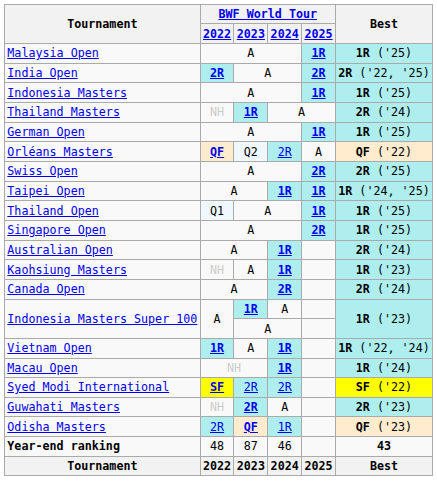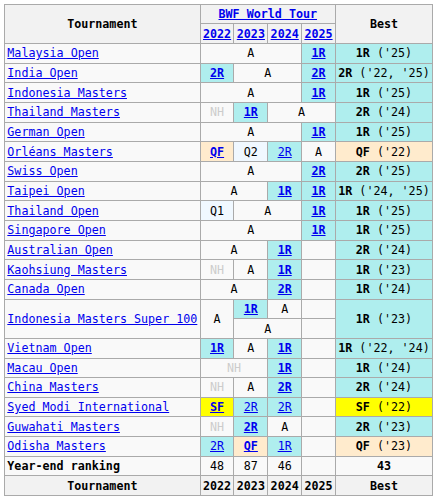 <table style='font-size: 90%; text-align:center;' class='wikitable'>
 <tr>
 <th rowspan="2">Tournament</th>
 <th colspan="4"><a href='#'>BWF World Tour</a></th>
 <th rowspan="2">Best</th>
 </tr>
 <tr>
 <th><a href='#'>2022</a></th>
 <th><a href='#'>2023</a></th>
 <th><a href='#'>2024</a></th>
 <th><a href='#'>2025</a></th>
 </tr>
 <tr>
 <td align=left><a href='#'>Malaysia Open</a></td>
 <td colspan="3">A</td>
 <td bgcolor=AFEEEE><strong><a href='#'>1R</a></strong></td>
 <td bgcolor=AFEEEE><strong>1R</strong> ('25)</td>
 </tr>
 <tr>
 <td align=left><a href='#'>India Open</a></td>
 <td bgcolor=AFEEEE><strong><a href='#'>2R</a></strong></td>
 <td colspan="2">A</td>
 <td bgcolor=AFEEEE><strong><a href='#'>2R</a></strong></td>
 <td bgcolor=AFEEEE><strong>2R</strong> ('22, '25)</td>
 </tr>
 <tr>
 <td align=left><a href='#'>Indonesia Masters</a></td>
 <td colspan="3">A</td>
 <td bgcolor=AFEEEE><strong><a href='#'>1R</a></strong></td>
 <td bgcolor=AFEEEE><strong>1R</strong> ('25)</td>
 </tr>
 <tr>
 <td align=left><a href='#'>Thailand Masters</a></td>
 <td colspan="1" style=color:#ccc>NH</td>
 <td bgcolor=AFEEEE><strong><a href='#'>1R</a></strong></td>
 <td colspan="2">A</td>
 <td bgcolor=AFEEEE><strong>2R</strong> ('24)</td>
 </tr>
 <tr>
 <td align=left><a href='#'>German Open</a></td>
 <td colspan="3">A</td>
 <td bgcolor=AFEEEE><strong><a href='#'>1R</a></strong></td>
 <td bgcolor=AFEEEE><strong>1R</strong> ('25)</td>
 </tr>
 <tr>
 <td align=left><a href='#'>Orléans Masters</a></td>
 <td bgcolor=FFEBCD><a href='#'><strong>QF</strong></a></td>
 <td 2023; bgcolor=f0f8ff>Q2</td>
 <td bgcolor=AFEEEE><a href='#'>2R</a></td>
 <td>A</td>
 <td bgcolor=FFEBCD><strong>QF</strong> ('22)</td>
 </tr>
 <tr>
 <td align=left><a href='#'>Swiss Open</a></td>
 <td colspan="3">A</td>
 <td bgcolor=AFEEEE><strong><a href='#'>2R</a></strong></td>
 <td bgcolor=AFEEEE><strong>2R</strong> ('25)</td>
 </tr>
 <tr>
 <td align=left><a href='#'>Taipei Open</a></td>
 <td colspan="2">A</td>
 <td bgcolor=AFEEEE><strong><a href='#'>1R</a></strong></td>
 <td bgcolor=AFEEEE><strong><a href='#'>1R</a></strong></td>
 <td bgcolor=AFEEEE><strong>1R</strong> ('24, '25)</td>
 </tr>
 <tr>
 <td align=left><a href='#'>Thailand Open</a></td>
 <td 2022; bgcolor=f0f8ff>Q1</td>
 <td colspan="2">A</td>
 <td bgcolor=AFEEEE><strong><a href='#'>1R</a></strong></td>
 <td bgcolor=AFEEEE><strong>1R</strong> ('25)</td>
 </tr>
 <tr>
 <td align=left><a href='#'>Singapore Open</a></td>
 <td colspan="3">A</td>
-<td bgcolor=AFEEEE><strong><a href='#'>2R</a></strong></td>
+<td bgcolor=AFEEEE><strong><a href='#'>1R</a></strong></td>
 <td bgcolor=AFEEEE><strong>1R</strong> ('25)</td>
 </tr>
 <tr>
 <td align=left><a href='#'>Australian Open</a></td>
 <td colspan="2">A</td>
 <td bgcolor=AFEEEE><a href='#'><strong>1R</strong></a></td>
 <td></td>
 <td bgcolor=AFEEEE><strong>2R</strong> ('24)</td>
 </tr>
 <tr>
 <td align=left><a href='#'>Kaohsiung Masters</a></td>
 <td style=color:#ccc>NH</td>
 <td>A</td>
 <td bgcolor=AFEEEE><strong><a href='#'>1R</a></strong></td>
 <td></td>
 <td bgcolor=AFEEEE><strong>1R</strong> ('23)</td>
 </tr>
 <tr>
 <td align=left><a href='#'>Canada Open</a></td>
 <td colspan="2">A</td>
 <td bgcolor=AFEEEE><strong><a href='#'>2R</a></strong></td>
 <td></td>
-<td bgcolor=AFEEEE><strong>2R</strong> ('24)</td>
+<td bgcolor=AFEEEE><strong>1R</strong> ('24)</td>
 </tr>
 <tr>
 <td rowspan="2" align=left><a href='#'>Indonesia Masters Super 100</a></td>
 <td rowspan="2">A</td>
 <td bgcolor=AFEEEE><strong><a href='#'>1R</a></strong></td>
 <td>A</td>
 <td></td>
 <td rowspan="2" bgcolor=AFEEEE><strong>1R</strong> ('23)</td>
 </tr>
 <tr>
 <td colspan="2">A</td>
 <td></td>
 </tr>
 <tr>
 <td align=left><a href='#'>Vietnam Open</a></td>
 <td bgcolor=AFEEEE><a href='#'><strong>1R</strong></a></td>
 <td>A</td>
 <td bgcolor=AFEEEE><a href='#'><strong>1R</strong></a></td>
 <td></td>
 <td bgcolor=AFEEEE><strong>1R</strong> ('22, '24)</td>
 </tr>
 <tr>
 <td align=left><a href='#'>Macau Open</a></td>
 <td colspan="2" style=color:#ccc>NH</td>
 <td bgcolor=AFEEEE><a href='#'><strong>1R</strong></a></td>
 <td></td>
 <td bgcolor=AFEEEE><strong>1R</strong> ('24)</td>
+</tr>
+<tr>
+<td align=left><a href='#'>China Masters</a></td>
+<td style=color:#ccc>NH</td>
+<td>A</td>
+<td bgcolor=AFEEEE><a href='#'><strong>2R</strong></a></td>
+<td></td>
+<td bgcolor=AFEEEE><strong>2R</strong> ('24)</td>
 </tr>
 <tr>
 <td align=left><a href='#'>Syed Modi International</a></td>
 <td bgcolor=ffff00><a href='#'><strong>SF</strong></a></td>
 <td bgcolor=AFEEEE><a href='#'>2R</a></td>
 <td bgcolor=AFEEEE><a href='#'>2R</a></td>
 <td></td>
 <td bgcolor=ffff00><strong>SF</strong> ('22)</td>
 </tr>
 <tr>
 <td align=left><a href='#'>Guwahati Masters</a></td>
 <td style=color:#ccc>NH</td>
 <td bgcolor=AFEEEE><a href='#'><strong>2R</strong></a></td>
 <td>A</td>
 <td></td>
 <td bgcolor=AFEEEE><strong>2R</strong> ('23)</td>
 </tr>
 <tr>
 <td align=left><a href='#'>Odisha Masters</a></td>
 <td bgcolor=AFEEEE><a href='#'>2R</a></td>
 <td bgcolor=FFEBCD><a href='#'><strong>QF</strong></a></td>
 <td bgcolor=AFEEEE><a href='#'>1R</a></td>
 <td></td>
 <td bgcolor=FFEBCD><strong>QF</strong> ('23)</td>
 </tr>
 <tr>
 <td align=left><strong>Year-end ranking</strong></td>
 <td 2022;>48</td>
 <td 2023;>87</td>
 <td 2024;>46</td>
 <td 2025;></td>
 <td Best;><strong>43</strong></td>
 </tr>
 <tr>
 <th>Tournament</th>
 <th>2022</th>
 <th>2023</th>
 <th>2024</th>
 <th>2025</th>
 <th rowspan="2">Best</th>
 </tr>
 </table>
